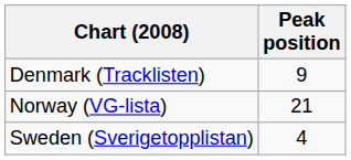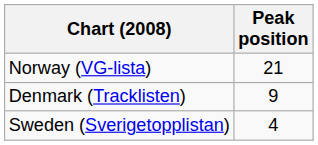 <table class="wikitable">
 <tr>
 <th>Chart (2008)</th>
 <th>Peak<br>position</th>
 </tr>
 <tr>
+<td>Norway (<a href='#'>VG-lista</a>)</td>
+<td align="center">21</td>
+</tr>
+<tr>
 <td>Denmark (<a href='#'>Tracklisten</a>)</td>
 <td align="center">9</td>
-</tr>
-<tr>
-<td>Norway (<a href='#'>VG-lista</a>)</td>
-<td align="center">21</td>
 </tr>
 <tr>
 <td>Sweden (<a href='#'>Sverigetopplistan</a>)</td>
 <td align="center">4</td>
 </tr>
 </table>
